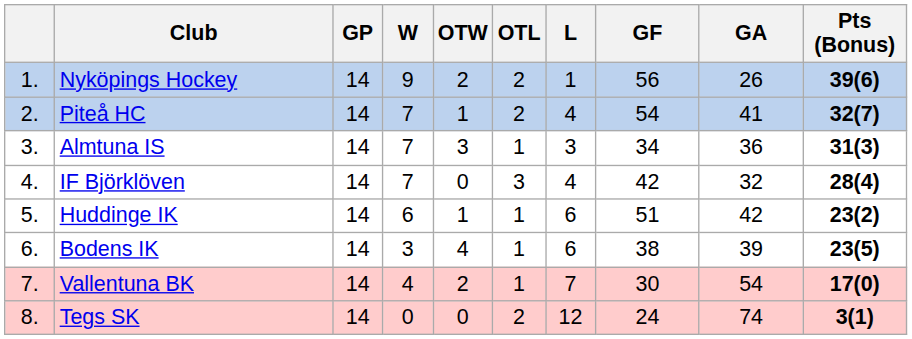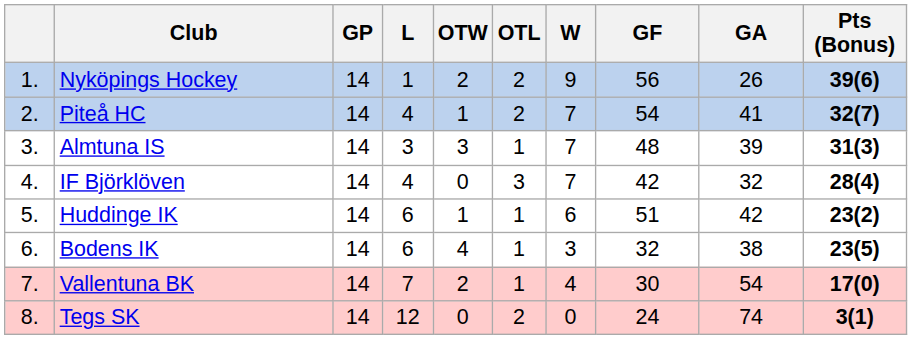 <table class="wikitable">
 <tr>
 <th width="30"></th>
 <th width="200">Club</th>
 <th width="30">GP</th>
-<th width="30">W</th>
+<th width="30">L</th>
 <th width="30">OTW</th>
 <th width="30">OTL</th>
-<th width="30">L</th>
+<th width="30">W</th>
 <th width="70">GF</th>
 <th width="70">GA</th>
 <th width="70">Pts (Bonus)</th>
 </tr>
 <tr bgcolor="#BCD2EE" align="center">
 <td>1.</td>
 <td align="left"><a href='#'>Nyköpings Hockey</a></td>
 <td>14</td>
-<td>9</td>
+<td>1</td>
 <td>2</td>
 <td>2</td>
-<td>1</td>
+<td>9</td>
 <td>56</td>
 <td>26</td>
 <td><strong>39(6)</strong></td>
 </tr>
 <tr bgcolor="#BCD2EE" align="center">
 <td>2.</td>
 <td align="left"><a href='#'>Piteå HC</a></td>
 <td>14</td>
-<td>7</td>
+<td>4</td>
 <td>1</td>
 <td>2</td>
-<td>4</td>
+<td>7</td>
 <td>54</td>
 <td>41</td>
 <td><strong>32(7)</strong></td>
 </tr>
 <tr bgcolor="#FFFFFF" align="center">
 <td>3.</td>
 <td align="left"><a href='#'>Almtuna IS</a></td>
 <td>14</td>
-<td>7</td>
+<td>3</td>
 <td>3</td>
 <td>1</td>
-<td>3</td>
-<td>34</td>
-<td>36</td>
+<td>7</td>
+<td>48</td>
+<td>39</td>
 <td><strong>31(3)</strong></td>
 </tr>
 <tr bgcolor="#FFFFFF" align="center">
 <td>4.</td>
 <td align="left"><a href='#'>IF Björklöven</a></td>
 <td>14</td>
-<td>7</td>
+<td>4</td>
 <td>0</td>
 <td>3</td>
-<td>4</td>
+<td>7</td>
 <td>42</td>
 <td>32</td>
 <td><strong>28(4)</strong></td>
 </tr>
 <tr bgcolor="#FFFFFF" align="center">
 <td>5.</td>
 <td align="left"><a href='#'>Huddinge IK</a></td>
 <td>14</td>
 <td>6</td>
 <td>1</td>
 <td>1</td>
 <td>6</td>
 <td>51</td>
 <td>42</td>
 <td><strong>23(2)</strong></td>
 </tr>
 <tr bgcolor="#FFFFFF" align="center">
 <td>6.</td>
 <td align="left"><a href='#'>Bodens IK</a></td>
 <td>14</td>
-<td>3</td>
+<td>6</td>
 <td>4</td>
 <td>1</td>
-<td>6</td>
+<td>3</td>
+<td>32</td>
 <td>38</td>
-<td>39</td>
 <td><strong>23(5)</strong></td>
 </tr>
 <tr bgcolor="#FFCCCC" align="center">
 <td>7.</td>
 <td align="left"><a href='#'>Vallentuna BK</a></td>
 <td>14</td>
-<td>4</td>
+<td>7</td>
 <td>2</td>
 <td>1</td>
-<td>7</td>
+<td>4</td>
 <td>30</td>
 <td>54</td>
 <td><strong>17(0)</strong></td>
 </tr>
 <tr bgcolor="#FFCCCC" align="center">
 <td>8.</td>
 <td align="left"><a href='#'>Tegs SK</a></td>
 <td>14</td>
-<td>0</td>
+<td>12</td>
 <td>0</td>
 <td>2</td>
-<td>12</td>
+<td>0</td>
 <td>24</td>
 <td>74</td>
 <td><strong>3(1)</strong></td>
 </tr>
 </table>
